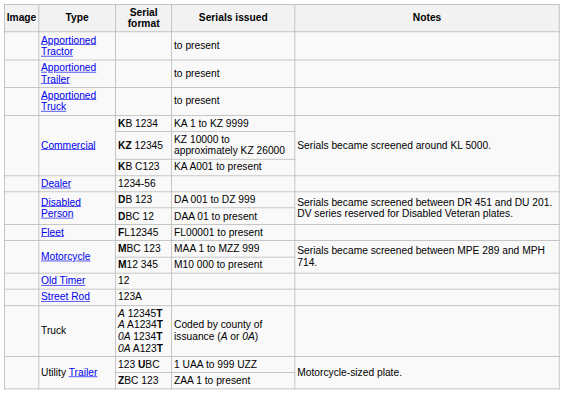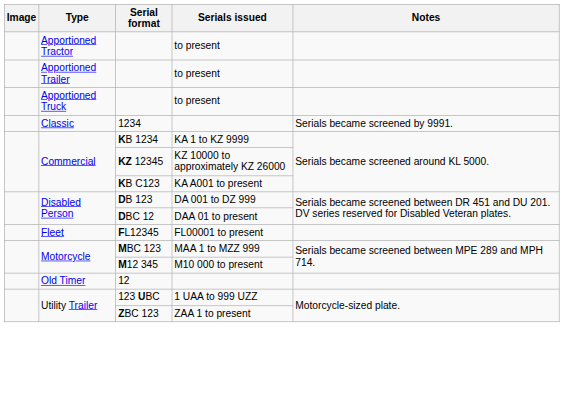 <table class=wikitable>
 <tr>
 <th>Image</th>
 <th>Type</th>
 <th>Serial format</th>
 <th>Serials issued</th>
 <th>Notes</th>
 </tr>
 <tr>
 <td></td>
 <td><a href='#'>Apportioned</a> <a href='#'>Tractor</a></td>
 <td></td>
 <td> to present</td>
 <td></td>
 </tr>
 <tr>
 <td></td>
 <td><a href='#'>Apportioned</a> <a href='#'>Trailer</a></td>
 <td></td>
 <td> to present</td>
 <td></td>
 </tr>
 <tr>
 <td></td>
 <td><a href='#'>Apportioned</a> <a href='#'>Truck</a></td>
 <td></td>
 <td> to present</td>
 <td></td>
 </tr>
 <tr>
+<td></td>
+<td><a href='#'>Classic</a></td>
+<td>1234</td>
+<td></td>
+<td>Serials became screened by 9991.</td>
+</tr>
+<tr>
 <td rowspan="3"></td>
 <td rowspan="3"><a href='#'>Commercial</a></td>
 <td><strong>K</strong>B 1234</td>
 <td>KA 1 to KZ 9999</td>
 <td rowspan="3">Serials became screened around KL 5000.</td>
 </tr>
 <tr>
 <td><strong>KZ</strong> 12345</td>
 <td>KZ 10000 to approximately KZ 26000</td>
 </tr>
 <tr>
 <td><strong>K</strong>B C123</td>
 <td>KA A001 to present</td>
-</tr>
-<tr>
-<td></td>
-<td><a href='#'>Dealer</a></td>
-<td> 1234-56</td>
-<td></td>
-<td></td>
 </tr>
 <tr>
 <td rowspan="2"></td>
 <td rowspan="2"><a href='#'>Disabled Person</a></td>
 <td> <strong>D</strong>B 123</td>
 <td> DA 001 to  DZ 999</td>
 <td rowspan="2">Serials became screened between DR 451 and DU 201. DV series reserved for Disabled Veteran plates.</td>
 </tr>
 <tr>
 <td> <strong>D</strong>BC 12</td>
 <td> DAA 01 to present</td>
 </tr>
 <tr>
 <td></td>
 <td><a href='#'>Fleet</a></td>
 <td><strong>F</strong>L12345</td>
 <td>FL00001 to present</td>
 <td></td>
 </tr>
 <tr>
 <td rowspan="2"></td>
 <td rowspan="2"><a href='#'>Motorcycle</a></td>
 <td><strong>M</strong>BC 123</td>
 <td>MAA 1 to MZZ 999</td>
 <td rowspan="2">Serials became screened between MPE 289 and MPH 714.</td>
 </tr>
 <tr>
 <td><strong>M</strong>12 345</td>
 <td>M10 000 to present</td>
 </tr>
 <tr>
 <td></td>
 <td><a href='#'>Old Timer</a></td>
 <td>12</td>
 <td></td>
 <td></td>
 </tr>
 <tr>
-<td></td>
-<td><a href='#'>Street Rod</a></td>
-<td>123A</td>
-<td></td>
-<td></td>
-</tr>
-<tr>
-<td></td>
-<td>Truck</td>
-<td><em>A</em> 12345<strong>T</strong><br><em>A</em> A1234<strong>T</strong><br><em>0A</em> 1234<strong>T</strong><br><em>0A</em> A123<strong>T</strong></td>
-<td>Coded by county of issuance (<em>A</em> or <em>0A</em>)</td>
-<td></td>
-</tr>
-<tr>
 <td rowspan="2"></td>
 <td rowspan="2">Utility <a href='#'>Trailer</a></td>
 <td>123 <strong>U</strong>BC</td>
 <td>1 UAA to 999 UZZ</td>
 <td rowspan="2">Motorcycle-sized plate.</td>
 </tr>
 <tr>
 <td><strong>Z</strong>BC 123</td>
 <td>ZAA 1 to present</td>
 </tr>
 </table>
